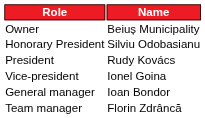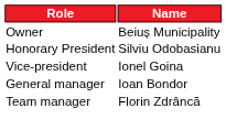 <table class="toccolours">
 <tr>
 <th style="background:#ed1c24;color:#FFFFFF;border:1px solid #000000;">Role</th>
 <th style="background:#ed1c24;color:#FFFFFF;border:1px solid #000000;">Name</th>
 </tr>
 <tr>
 <td>Owner</td>
 <td> Beiuș Municipality</td>
 </tr>
 <tr>
 <td>Honorary President</td>
 <td> Silviu Odobasianu</td>
 </tr>
 <tr>
-<td>President</td>
-<td> Rudy Kovács</td>
-</tr>
-<tr>
 <td>Vice-president</td>
 <td> Ionel Goina</td>
 </tr>
 <tr>
 <td>General manager</td>
 <td> Ioan Bondor</td>
 </tr>
 <tr>
 <td>Team manager</td>
 <td> Florin Zdrâncă</td>
 </tr>
 </table>
